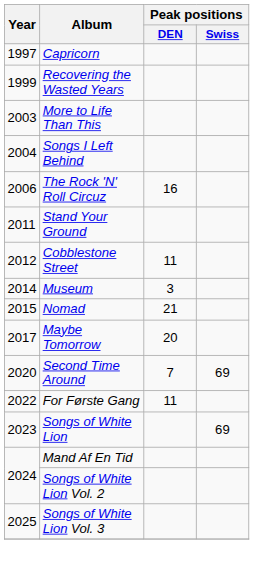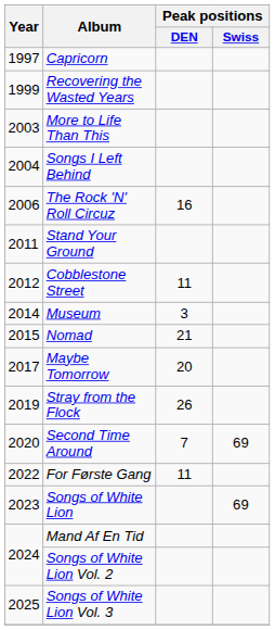 <table class="wikitable">
 <tr>
 <th align="center" rowspan="2" width="10">Year</th>
 <th align="center" rowspan="2" width="120">Album</th>
 <th align="center" colspan="2" width="120">Peak positions</th>
 </tr>
 <tr>
 <th scope="col" style="width:3em;font-size:90%;"><a href='#'>DEN</a> <br></th>
 <th scope="col" style="width:3em;font-size:90%;"><a href='#'>Swiss</a> <br></th>
 </tr>
 <tr>
 <td>1997</td>
 <td><em><a href='#'>Capricorn</a></em></td>
 <td style="text-align:center;"></td>
 <td style="text-align:center;"></td>
 </tr>
 <tr>
 <td>1999</td>
 <td><em><a href='#'>Recovering the Wasted Years</a></em></td>
 <td style="text-align:center;"></td>
 <td style="text-align:center;"></td>
 </tr>
 <tr>
 <td>2003</td>
 <td><em><a href='#'>More to Life Than This</a></em></td>
 <td style="text-align:center;"></td>
 <td style="text-align:center;"></td>
 </tr>
 <tr>
 <td>2004</td>
 <td><em><a href='#'>Songs I Left Behind</a></em></td>
 <td style="text-align:center;"></td>
 <td style="text-align:center;"></td>
 </tr>
 <tr>
 <td>2006</td>
 <td><em><a href='#'>The Rock 'N' Roll Circuz</a></em></td>
 <td style="text-align:center;">16</td>
 <td style="text-align:center;"></td>
 </tr>
 <tr>
 <td>2011</td>
 <td><em><a href='#'>Stand Your Ground</a></em></td>
 <td style="text-align:center;"></td>
 <td style="text-align:center;"></td>
 </tr>
 <tr>
 <td>2012</td>
 <td><em><a href='#'>Cobblestone Street</a></em></td>
 <td style="text-align:center;">11</td>
 <td style="text-align:center;"></td>
 </tr>
 <tr>
 <td>2014</td>
 <td><em><a href='#'>Museum</a></em></td>
 <td style="text-align:center;">3</td>
 <td style="text-align:center;"></td>
 </tr>
 <tr>
 <td>2015</td>
 <td><em><a href='#'>Nomad</a></em></td>
 <td style="text-align:center;">21</td>
 <td style="text-align:center;"></td>
 </tr>
 <tr>
 <td>2017</td>
 <td><em><a href='#'>Maybe Tomorrow</a></em></td>
 <td style="text-align:center;">20<br></td>
 <td style="text-align:center;"></td>
 </tr>
 <tr>
+<td>2019</td>
+<td><em><a href='#'>Stray from the Flock</a></em></td>
+<td style="text-align:center;">26<br></td>
+<td style="text-align:center;"></td>
+</tr>
+<tr>
 <td>2020</td>
 <td><em><a href='#'>Second Time Around</a></em></td>
 <td style="text-align:center;">7<br></td>
 <td style="text-align:center;">69</td>
 </tr>
 <tr>
 <td>2022</td>
 <td><em>For Første Gang</em></td>
 <td style="text-align:center;">11<br></td>
 <td style="text-align:center;"></td>
 </tr>
 <tr>
 <td>2023</td>
 <td><em><a href='#'>Songs of White Lion</a></em></td>
 <td style="text-align:center;"></td>
 <td style="text-align:center;">69</td>
 </tr>
 <tr>
 <td rowspan="2">2024</td>
 <td><em>Mand Af En Tid</em></td>
 <td style="text-align:center;"></td>
 <td style="text-align:center;"></td>
 </tr>
 <tr>
 <td><em><a href='#'>Songs of White Lion</a> Vol. 2</em></td>
 <td style="text-align:center;"></td>
 <td style="text-align:center;"></td>
 </tr>
 <tr>
 <td>2025</td>
 <td><em><a href='#'>Songs of White Lion</a> Vol. 3</em></td>
 <td style="text-align:center;"></td>
 <td style="text-align:center;"></td>
 </tr>
 <tr>
 </tr>
 </table>
